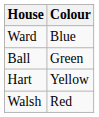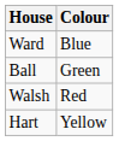 <table class="wikitable">
 <tr>
 <th>House</th>
 <th>Colour</th>
 </tr>
 <tr>
 <td>Ward</td>
 <td>Blue</td>
 </tr>
 <tr>
 <td>Ball</td>
 <td>Green</td>
 </tr>
 <tr>
+<td>Walsh</td>
+<td>Red</td>
+</tr>
+<tr>
 <td>Hart</td>
 <td>Yellow</td>
 </tr>
-<tr>
-<td>Walsh</td>
-<td>Red</td>
-</tr>
 </table>
